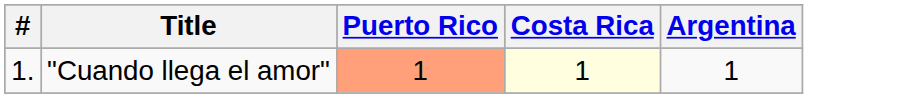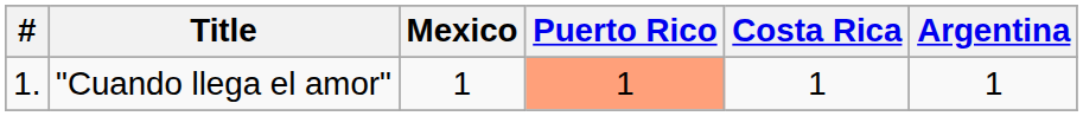 <table class="wikitable">
 <tr>
 <th>#</th>
 <th>Title</th>
+<th>Mexico</th>
 <th><a href='#'>Puerto Rico</a></th>
 <th><a href='#'>Costa Rica</a></th>
 <th><a href='#'>Argentina</a></th>
 </tr>
 <tr>
 <td>1.</td>
 <td>"Cuando llega el amor"</td>
+<td align="center">1</td>
 <td align="center" style="background: lightsalmon;">1</td>
-<td align="center" style="background: lightyellow;">1</td>
+<td align="center">1</td>
 <td align="center">1</td>
 </tr>
 </table>
